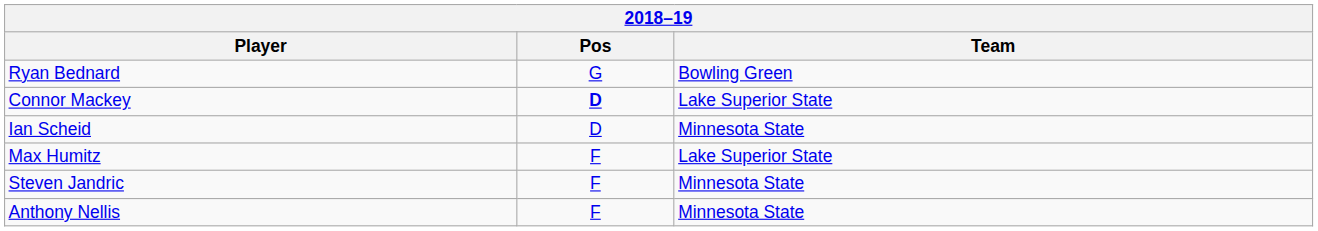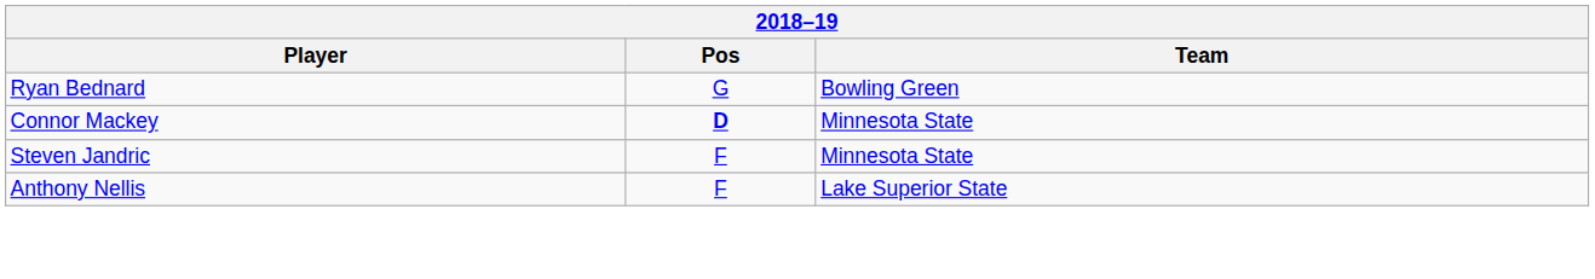 <table class="wikitable" width=95%>
 <tr>
 <th colspan=3><a href='#'>2018–19</a></th>
 </tr>
 <tr>
 <th>Player</th>
 <th>Pos</th>
 <th>Team</th>
 </tr>
 <tr>
 <td><a href='#'>Ryan Bednard</a></td>
 <td align=center><a href='#'>G</a></td>
 <td><a href='#'>Bowling Green</a></td>
 </tr>
 <tr>
 <td><a href='#'>Connor Mackey</a></td>
 <td align=center><strong><a href='#'>D</a></strong></td>
-<td><a href='#'>Lake Superior State</a></td>
-</tr>
-<tr>
-<td><a href='#'>Ian Scheid</a></td>
-<td align=center><a href='#'>D</a></td>
 <td><a href='#'>Minnesota State</a></td>
-</tr>
-<tr>
-<td><a href='#'>Max Humitz</a></td>
-<td align=center><a href='#'>F</a></td>
-<td><a href='#'>Lake Superior State</a></td>
 </tr>
 <tr>
 <td><a href='#'>Steven Jandric</a></td>
 <td align=center><a href='#'>F</a></td>
 <td><a href='#'>Minnesota State</a></td>
 </tr>
 <tr>
 <td><a href='#'>Anthony Nellis</a></td>
 <td align=center><a href='#'>F</a></td>
-<td><a href='#'>Minnesota State</a></td>
+<td><a href='#'>Lake Superior State</a></td>
 </tr>
 </table>
